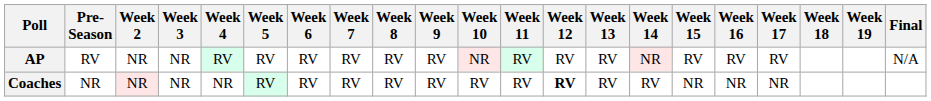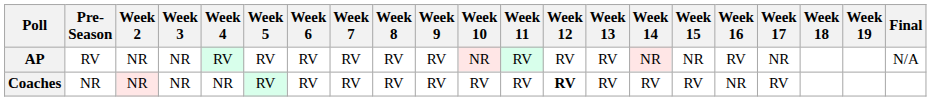 <table class="wikitable" style="white-space:nowrap;font-size:90%">
 <tr>
 <th>Poll</th>
 <th>Pre-<br>Season</th>
 <th>Week<br>2</th>
 <th>Week<br>3</th>
 <th>Week<br>4</th>
 <th>Week<br>5</th>
 <th>Week<br>6</th>
 <th>Week<br>7</th>
 <th>Week<br>8</th>
 <th>Week<br>9</th>
 <th>Week<br>10</th>
 <th>Week<br>11</th>
 <th>Week<br>12</th>
 <th>Week<br>13</th>
 <th>Week<br>14</th>
 <th>Week<br>15</th>
 <th>Week<br>16</th>
 <th>Week<br>17</th>
 <th>Week<br>18</th>
 <th>Week<br>19</th>
 <th>Final</th>
 </tr>
 <tr style="text-align:center;">
 <th>AP</th>
 <td style="background:#FFF;">RV</td>
 <td style="background:#FFF;">NR</td>
 <td style="background:#FFF;">NR</td>
 <td style="background:#D8FFEB;">RV</td>
 <td style="background:#FFF;">RV</td>
 <td style="background:#FFF;">RV</td>
 <td style="background:#FFF;">RV</td>
 <td style="background:#FFF;">RV</td>
 <td style="background:#FFF;">RV</td>
 <td style="background:#FFE6E6;">NR</td>
 <td style="background:#D8FFEB;">RV</td>
 <td style="background:#FFF;">RV</td>
 <td style="background:#FFF;">RV</td>
 <td style="background:#FFE6E6;">NR</td>
+<td style="background:#FFF;">NR</td>
 <td style="background:#FFF;">RV</td>
-<td style="background:#FFF;">RV</td>
-<td style="background:#FFF;">RV</td>
+<td style="background:#FFF;">NR</td>
 <td style="background:#FFF;"></td>
 <td style="background:#FFF;"></td>
 <td style="background:#FFF;">N/A</td>
 </tr>
 <tr style="text-align:center;">
 <th>Coaches</th>
 <td style="background:#FFF;">NR</td>
 <td style="background:#FFE6E6;">NR</td>
 <td style="background:#FFF;">NR</td>
 <td style="background:#FFF;">NR</td>
 <td style="background:#D8FFEB;">RV</td>
 <td style="background:#FFF;">RV</td>
 <td style="background:#FFF;">RV</td>
 <td style="background:#FFF;">RV</td>
 <td style="background:#FFF;">RV</td>
 <td style="background:#FFF;">RV</td>
 <td style="background:#FFF;">RV</td>
 <td style="background:#FFF;"><strong>RV</strong></td>
 <td style="background:#FFF;">RV</td>
 <td style="background:#FFF;">RV</td>
+<td style="background:#FFF;">RV</td>
 <td style="background:#FFF;">NR</td>
-<td style="background:#FFF;">NR</td>
-<td style="background:#FFF;">NR</td>
+<td style="background:#FFF;">RV</td>
 <td style="background:#FFF;"></td>
 <td style="background:#FFF;"></td>
 <td style="background:#FFF;"></td>
 </tr>
 </table>
